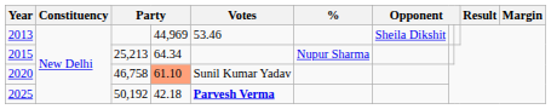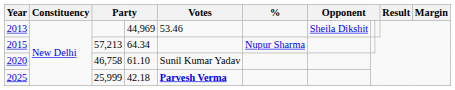 <table class="sortable wikitable">
 <tr>
 <th>Year</th>
 <th>Constituency</th>
 <th colspan="2">Party</th>
 <th>Votes</th>
 <th>%</th>
 <th colspan = "3">Opponent</th>
 <th>Result</th>
 <th>Margin</th>
 </tr>
 <tr>
 <td><a href='#'>2013</a></td>
 <td rowspan=4><a href='#'>New Delhi</a></td>
 <td></td>
 <td>44,969</td>
 <td>53.46</td>
 <td></td>
 <td><a href='#'>Sheila Dikshit</a></td>
 <td></td>
 <td></td>
 </tr>
 <tr>
 <td><a href='#'>2015</a></td>
-<td>25,213</td>
+<td>57,213</td>
 <td>64.34</td>
 <td></td>
 <td><a href='#'>Nupur Sharma</a></td>
 <td></td>
 <td></td>
 </tr>
 <tr>
 <td><a href='#'>2020</a></td>
 <td>46,758</td>
-<td style="background: lightsalmon;">61.10</td>
+<td>61.10</td>
 <td>Sunil Kumar Yadav</td>
 <td></td>
 <td></td>
 </tr>
 <tr>
 <td><a href='#'>2025</a></td>
-<td>50,192</td>
+<td>25,999</td>
 <td>42.18</td>
 <td><strong><a href='#'>Parvesh Verma</a></strong></td>
 <td></td>
 <td></td>
 </tr>
 </table>
